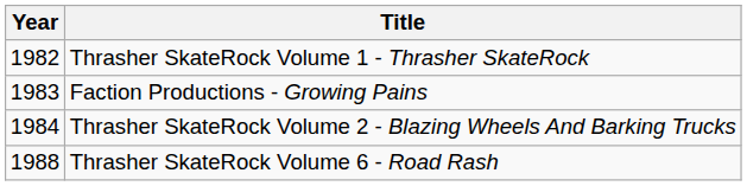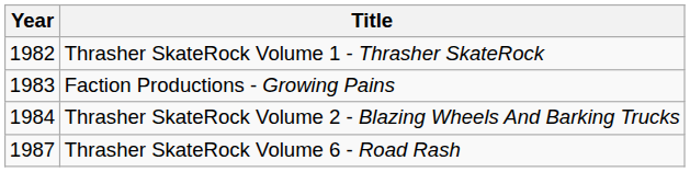 <table class="wikitable">
 <tr>
 <th>Year</th>
 <th>Title</th>
 </tr>
 <tr>
 <td align="left" valign="top">1982</td>
 <td align="left" valign="top">Thrasher SkateRock Volume 1 - <em>Thrasher SkateRock</em></td>
 </tr>
 <tr>
 <td align="left" valign="top">1983</td>
 <td align="left" valign="top">Faction Productions - <em>Growing Pains</em></td>
 </tr>
 <tr>
 <td align="left" valign="top">1984</td>
 <td align="left" valign="top">Thrasher SkateRock Volume 2 - <em>Blazing Wheels And Barking Trucks</em></td>
 </tr>
 <tr>
-<td align="left" valign="top">1988</td>
+<td align="left" valign="top">1987</td>
 <td align="left" valign="top">Thrasher SkateRock Volume 6 - <em>Road Rash</em></td>
 </tr>
 </table>
